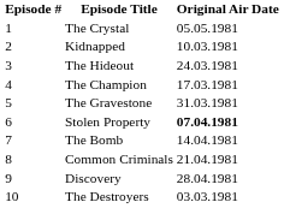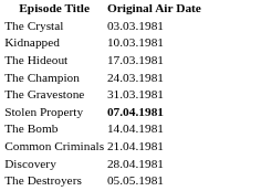 <table class="Episode List">
 <tr>
-<th>Episode #</th>
 <th>Episode Title</th>
 <th>Original Air Date</th>
 </tr>
 <tr>
-<td>1</td>
 <td>The Crystal</td>
-<td>05.05.1981</td>
+<td>03.03.1981</td>
 </tr>
 <tr>
-<td>2</td>
 <td>Kidnapped</td>
 <td>10.03.1981</td>
 </tr>
 <tr>
-<td>3</td>
 <td>The Hideout</td>
+<td>17.03.1981</td>
+</tr>
+<tr>
+<td>The Champion</td>
 <td>24.03.1981</td>
 </tr>
 <tr>
-<td>4</td>
-<td>The Champion</td>
-<td>17.03.1981</td>
-</tr>
-<tr>
-<td>5</td>
 <td>The Gravestone</td>
 <td>31.03.1981</td>
 </tr>
 <tr>
-<td>6</td>
 <td>Stolen Property</td>
 <td><strong>07.04.1981</strong></td>
 </tr>
 <tr>
-<td>7</td>
 <td>The Bomb</td>
 <td>14.04.1981</td>
 </tr>
 <tr>
-<td>8</td>
 <td>Common Criminals</td>
 <td>21.04.1981</td>
 </tr>
 <tr>
-<td>9</td>
 <td>Discovery</td>
 <td>28.04.1981</td>
 </tr>
 <tr>
-<td>10</td>
 <td>The Destroyers</td>
-<td>03.03.1981</td>
+<td>05.05.1981</td>
 </tr>
 </table>
